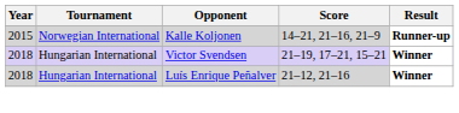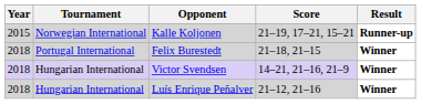 <table class="sortable wikitable" style="font-size: 90%;">
 <tr>
 <th>Year</th>
 <th>Tournament</th>
 <th>Opponent</th>
 <th>Score</th>
 <th>Result</th>
 </tr>
 <tr style="background:#D5D5D5">
 <td align="center">2015</td>
 <td align="left"><a href='#'>Norwegian International</a></td>
 <td align="left"> <a href='#'>Kalle Koljonen</a></td>
-<td align="left">14–21, 21–16, 21–9</td>
+<td align="left">21–19, 17–21, 15–21</td>
 <td style="text-align:left; background:white"> <strong>Runner-up</strong></td>
+</tr>
+<tr style="background:#D5D5D5">
+<td align="center">2018</td>
+<td align="left"><a href='#'>Portugal International</a></td>
+<td align="left"> <a href='#'>Felix Burestedt</a></td>
+<td align="left">21–18, 21–15</td>
+<td style="text-align:left; background:white"> <strong>Winner</strong></td>
 </tr>
 <tr style="background:#D8CEF6">
 <td align="center">2018</td>
 <td align="left">Hungarian International</td>
 <td align="left"> <a href='#'>Victor Svendsen</a></td>
-<td align="left">21–19, 17–21, 15–21</td>
+<td align="left">14–21, 21–16, 21–9</td>
 <td style="text-align:left; background:white"> <strong>Winner</strong></td>
 </tr>
 <tr style="background:#D5D5D5">
 <td align="center">2018</td>
 <td align="left"><a href='#'>Hungarian International</a></td>
 <td align="left"> <a href='#'>Luís Enrique Peñalver</a></td>
 <td align="left">21–12, 21–16</td>
 <td style="text-align:left; background:white"> <strong>Winner</strong></td>
 </tr>
 </table>
